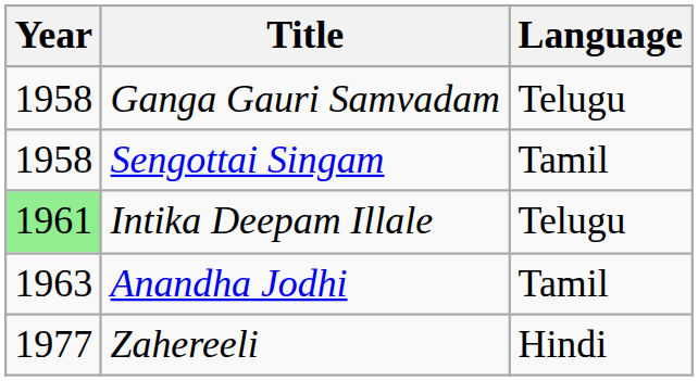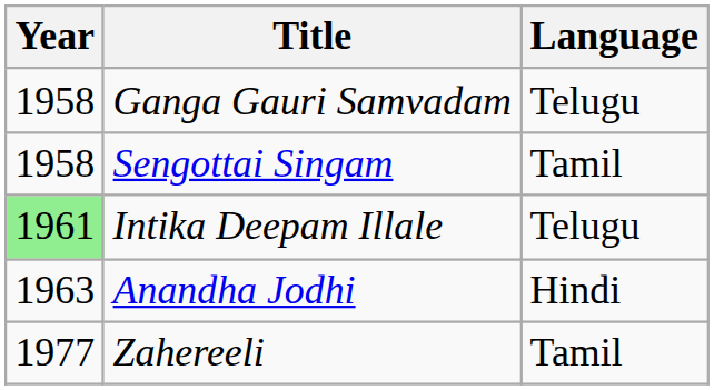 <table class="wikitable">
 <tr>
 <th>Year</th>
 <th>Title</th>
 <th>Language</th>
 </tr>
 <tr>
 <td>1958</td>
 <td><em>Ganga Gauri Samvadam</em></td>
 <td>Telugu</td>
 </tr>
 <tr>
 <td>1958</td>
 <td><em><a href='#'>Sengottai Singam</a></em></td>
 <td>Tamil</td>
 </tr>
 <tr>
 <td style="background: lightgreen;">1961</td>
 <td><em>Intika Deepam Illale</em></td>
 <td>Telugu</td>
 </tr>
 <tr>
 <td>1963</td>
 <td><em><a href='#'>Anandha Jodhi</a></em></td>
-<td>Tamil</td>
+<td>Hindi</td>
 </tr>
 <tr>
 <td>1977</td>
 <td><em>Zahereeli</em></td>
-<td>Hindi</td>
+<td>Tamil</td>
 </tr>
 </table>
